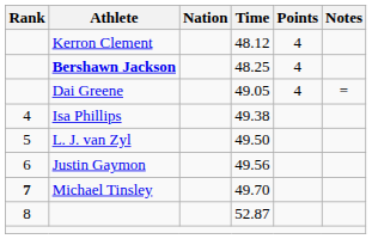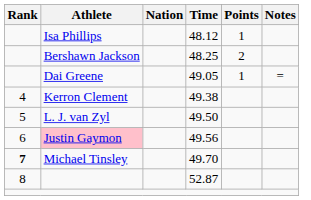 <table class="wikitable sortable" style="text-align:center;">
 <tr>
 <th scope="col" style="width: 10px;">Rank</th>
 <th scope="col">Athlete</th>
 <th scope="col">Nation</th>
 <th scope="col">Time</th>
 <th scope="col">Points</th>
 <th scope="col">Notes</th>
 </tr>
 <tr>
 <td></td>
-<td align=left><a href='#'>Kerron Clement</a></td>
+<td align=left><a href='#'>Isa Phillips</a></td>
 <td align=left></td>
 <td>48.12</td>
-<td>4</td>
+<td>1</td>
 <td></td>
 </tr>
 <tr>
 <td></td>
-<td align=left><strong><a href='#'>Bershawn Jackson</a></strong></td>
+<td align=left><a href='#'>Bershawn Jackson</a></td>
 <td align=left></td>
 <td>48.25</td>
-<td>4</td>
+<td>2</td>
 <td></td>
 </tr>
 <tr>
 <td></td>
 <td align=left><a href='#'>Dai Greene</a></td>
 <td align=left></td>
 <td>49.05</td>
-<td>4</td>
+<td>1</td>
 <td>=</td>
 </tr>
 <tr>
 <td>4</td>
-<td align=left><a href='#'>Isa Phillips</a></td>
+<td align=left><a href='#'>Kerron Clement</a></td>
 <td align=left></td>
 <td>49.38</td>
 <td></td>
 <td></td>
 </tr>
 <tr>
 <td>5</td>
 <td align=left><a href='#'>L. J. van Zyl</a></td>
 <td align=left></td>
 <td>49.50</td>
 <td></td>
 <td></td>
 </tr>
 <tr>
 <td>6</td>
-<td align=left><a href='#'>Justin Gaymon</a></td>
+<td align=left style="background: pink;"><a href='#'>Justin Gaymon</a></td>
 <td align=left></td>
 <td>49.56</td>
 <td></td>
 <td></td>
 </tr>
 <tr>
 <td><strong>7</strong></td>
 <td align=left><a href='#'>Michael Tinsley</a></td>
 <td align=left></td>
 <td>49.70</td>
 <td></td>
 <td></td>
 </tr>
 <tr>
 <td>8</td>
 <td align=left></td>
 <td align=left></td>
 <td>52.87</td>
 <td></td>
 <td></td>
 </tr>
 <tr class="sortbottom">
 <td colspan="6"></td>
 </tr>
 </table>
